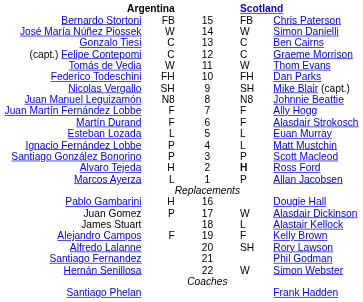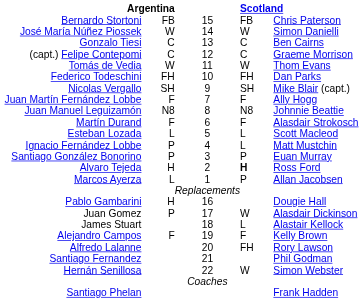 <table width="100%" style="font-size: 90%; " cellspacing="0" cellpadding="0" align=center>
 <tr>
 <td width=41%; text-align=right></td>
 <td width=3%; text-align:right></td>
 <td width=4%; text-align:center></td>
 <td width=3%; text-align:left></td>
 <td width=49%; text-align:left></td>
 </tr>
 <tr>
 <td colspan=2; align=right><strong>Argentina</strong></td>
 <td></td>
 <td colspan=2;><strong><a href='#'>Scotland</a></strong></td>
 </tr>
 <tr>
 <td align=right><a href='#'>Bernardo Stortoni</a></td>
 <td align=right>FB</td>
 <td align=center>15</td>
 <td>FB</td>
 <td><a href='#'>Chris Paterson</a></td>
 </tr>
 <tr>
 <td align=right><a href='#'>José María Núñez Piossek</a></td>
 <td align=right>W</td>
 <td align=center>14</td>
 <td>W</td>
 <td><a href='#'>Simon Danielli</a></td>
 </tr>
 <tr>
 <td align=right><a href='#'>Gonzalo Tiesi</a></td>
 <td align=right>C</td>
 <td align=center>13</td>
 <td>C</td>
 <td><a href='#'>Ben Cairns</a></td>
 </tr>
 <tr>
 <td align=right>(capt.) <a href='#'>Felipe Contepomi</a></td>
 <td align=right>C</td>
 <td align=center>12</td>
 <td>C</td>
 <td><a href='#'>Graeme Morrison</a></td>
 </tr>
 <tr>
 <td align=right><a href='#'>Tomás de Vedia</a></td>
 <td align=right>W</td>
 <td align=center>11</td>
 <td>W</td>
 <td><a href='#'>Thom Evans</a></td>
 </tr>
 <tr>
 <td align=right><a href='#'>Federico Todeschini</a></td>
 <td align=right>FH</td>
 <td align=center>10</td>
 <td>FH</td>
 <td><a href='#'>Dan Parks</a></td>
 </tr>
 <tr>
 <td align=right><a href='#'>Nicolas Vergallo</a></td>
 <td align=right>SH</td>
 <td align=center>9</td>
 <td>SH</td>
 <td><a href='#'>Mike Blair</a> (capt.)</td>
 </tr>
 <tr>
+<td align=right><a href='#'>Juan Martín Fernández Lobbe</a></td>
+<td align=right>F</td>
+<td align=center>7</td>
+<td>F</td>
+<td><a href='#'>Ally Hogg</a></td>
+</tr>
+<tr>
 <td align=right><a href='#'>Juan Manuel Leguizamón</a></td>
 <td align=right>N8</td>
 <td align=center>8</td>
 <td>N8</td>
 <td><a href='#'>Johnnie Beattie</a></td>
-</tr>
-<tr>
-<td align=right><a href='#'>Juan Martín Fernández Lobbe</a></td>
-<td align=right>F</td>
-<td align=center>7</td>
-<td>F</td>
-<td><a href='#'>Ally Hogg</a></td>
 </tr>
 <tr>
 <td align=right><a href='#'>Martín Durand</a></td>
 <td align=right>F</td>
 <td align=center>6</td>
 <td>F</td>
 <td><a href='#'>Alasdair Strokosch</a></td>
 </tr>
 <tr>
 <td align=right><a href='#'>Esteban Lozada</a></td>
 <td align=right>L</td>
 <td align=center>5</td>
 <td>L</td>
-<td><a href='#'>Euan Murray</a></td>
+<td><a href='#'>Scott Macleod</a></td>
 </tr>
 <tr>
 <td align=right><a href='#'>Ignacio Fernández Lobbe</a></td>
 <td align=right>P</td>
 <td align=center>4</td>
 <td>L</td>
 <td><a href='#'>Matt Mustchin</a></td>
 </tr>
 <tr>
 <td align=right><a href='#'>Santiago González Bonorino</a></td>
 <td align=right>P</td>
 <td align=center>3</td>
 <td>P</td>
-<td><a href='#'>Scott Macleod</a></td>
+<td><a href='#'>Euan Murray</a></td>
 </tr>
 <tr>
 <td align=right><a href='#'>Alvaro Tejeda</a></td>
 <td align=right>H</td>
 <td align=center>2</td>
 <td><strong>H</strong></td>
 <td><a href='#'>Ross Ford</a></td>
 </tr>
 <tr>
 <td align=right><a href='#'>Marcos Ayerza</a></td>
 <td align=right>L</td>
 <td align=center>1</td>
 <td>P</td>
 <td><a href='#'>Allan Jacobsen</a></td>
 </tr>
 <tr>
 <td></td>
 <td></td>
 <td align=center><em>Replacements</em></td>
 <td></td>
 <td></td>
 </tr>
 <tr>
 <td align=right> <a href='#'>Pablo Gambarini</a></td>
 <td align=right>H</td>
 <td align=center>16</td>
 <td></td>
 <td><a href='#'>Dougie Hall</a></td>
 </tr>
 <tr>
 <td align=right> Juan Gomez</td>
 <td align=right>P</td>
 <td align=center>17</td>
 <td>W</td>
 <td><a href='#'>Alasdair Dickinson</a> </td>
 </tr>
 <tr>
 <td align=right>James Stuart</td>
 <td align=right></td>
 <td align=center>18</td>
 <td>L</td>
 <td><a href='#'>Alastair Kellock</a> </td>
 </tr>
 <tr>
 <td align=right> <a href='#'>Alejandro Campos</a></td>
 <td align=right>F</td>
 <td align=center>19</td>
 <td>F</td>
 <td><a href='#'>Kelly Brown</a> </td>
 </tr>
 <tr>
 <td align=right><a href='#'>Alfredo Lalanne</a></td>
 <td align=right></td>
 <td align=center>20</td>
-<td>SH</td>
+<td>FH</td>
 <td><a href='#'>Rory Lawson</a> </td>
 </tr>
 <tr>
 <td align=right><a href='#'>Santiago Fernandez</a></td>
 <td align=right></td>
 <td align=center>21</td>
 <td></td>
 <td><a href='#'>Phil Godman</a></td>
 </tr>
 <tr>
 <td align=right><a href='#'>Hernán Senillosa</a></td>
 <td align=right></td>
 <td align=center>22</td>
 <td>W</td>
 <td><a href='#'>Simon Webster</a> </td>
 </tr>
 <tr>
 <td></td>
 <td></td>
 <td align=center><em>Coaches</em></td>
 <td></td>
 <td></td>
 </tr>
 <tr>
 <td align=right> <a href='#'>Santiago Phelan</a></td>
 <td></td>
 <td></td>
 <td></td>
 <td><a href='#'>Frank Hadden</a> </td>
 </tr>
 </table>
